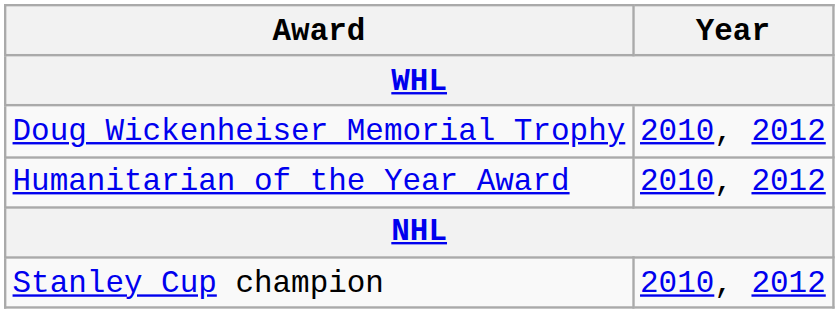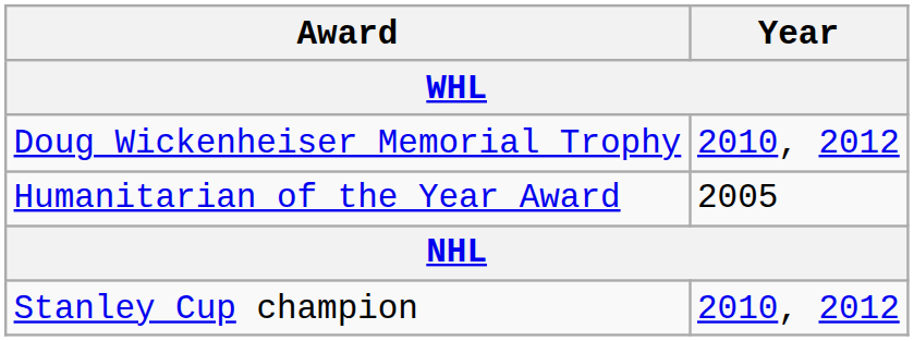 <table class="wikitable">
 <tr>
 <th>Award</th>
 <th>Year</th>
 </tr>
 <tr>
 <th colspan="3"><a href='#'>WHL</a></th>
 </tr>
 <tr>
 <td><a href='#'>Doug Wickenheiser Memorial Trophy</a></td>
 <td><a href='#'>2010</a>, <a href='#'>2012</a></td>
 </tr>
 <tr>
 <td><a href='#'>Humanitarian of the Year Award</a></td>
-<td><a href='#'>2010</a>, <a href='#'>2012</a></td>
+<td>2005</td>
 </tr>
 <tr>
 <th colspan="3"><a href='#'>NHL</a></th>
 </tr>
 <tr>
 <td><a href='#'>Stanley Cup</a> champion</td>
 <td><a href='#'>2010</a>, <a href='#'>2012</a></td>
 </tr>
 </table>
